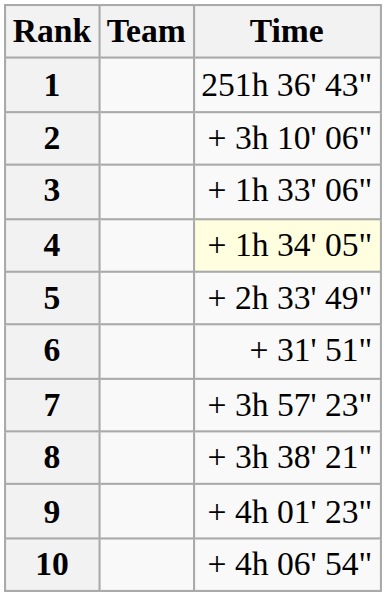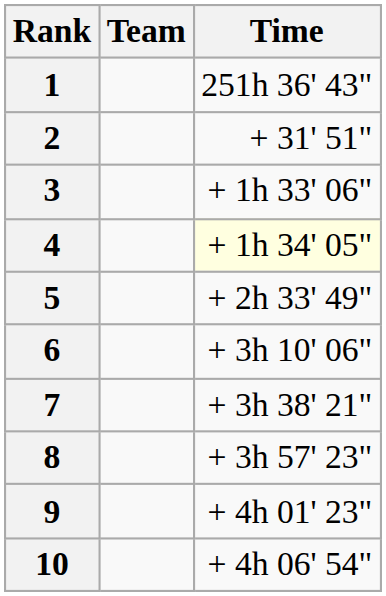 <table class="wikitable">
 <tr>
 <th scope="col">Rank</th>
 <th scope="col">Team</th>
 <th scope="col">Time</th>
 </tr>
 <tr>
 <th scope="row">1</th>
 <td>  </td>
 <td style="text-align:right;">251h 36' 43"</td>
 </tr>
 <tr>
 <th scope="row">2</th>
 <td> </td>
-<td style="text-align:right;">+ 3h 10' 06"</td>
+<td style="text-align:right;">+ 31' 51"</td>
 </tr>
 <tr>
 <th scope="row">3</th>
 <td> </td>
 <td style="text-align:right;">+ 1h 33' 06"</td>
 </tr>
 <tr>
 <th scope="row">4</th>
 <td> </td>
 <td style="background: lightyellow; text-align:right;">+ 1h 34' 05"</td>
 </tr>
 <tr>
 <th scope="row">5</th>
 <td> </td>
 <td style="text-align:right;">+ 2h 33' 49"</td>
 </tr>
 <tr>
 <th scope="row">6</th>
 <td> </td>
-<td style="text-align:right;">+ 31' 51"</td>
+<td style="text-align:right;">+ 3h 10' 06"</td>
 </tr>
 <tr>
 <th scope="row">7</th>
 <td> </td>
-<td style="text-align:right;">+ 3h 57' 23"</td>
+<td style="text-align:right;">+ 3h 38' 21"</td>
 </tr>
 <tr>
 <th scope="row">8</th>
 <td> </td>
-<td style="text-align:right;">+ 3h 38' 21"</td>
+<td style="text-align:right;">+ 3h 57' 23"</td>
 </tr>
 <tr>
 <th scope="row">9</th>
 <td> </td>
 <td style="text-align:right;">+ 4h 01' 23"</td>
 </tr>
 <tr>
 <th scope="row">10</th>
 <td> </td>
 <td style="text-align:right;">+ 4h 06' 54"</td>
 </tr>
 </table>
